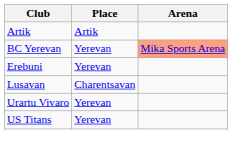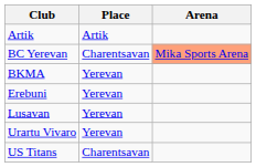 <table class="wikitable sortable">
 <tr>
 <th>Club</th>
 <th>Place</th>
 <th>Arena</th>
 </tr>
 <tr>
 <td><a href='#'>Artik</a></td>
 <td><a href='#'>Artik</a></td>
 <td></td>
 </tr>
 <tr>
 <td><a href='#'>BC Yerevan</a></td>
+<td><a href='#'>Charentsavan</a></td>
+<td style="background: lightsalmon;"><a href='#'>Mika Sports Arena</a></td>
+</tr>
+<tr>
+<td><a href='#'>BKMA</a></td>
 <td><a href='#'>Yerevan</a></td>
-<td style="background: lightsalmon;"><a href='#'>Mika Sports Arena</a></td>
+<td></td>
 </tr>
 <tr>
 <td><a href='#'>Erebuni</a></td>
 <td><a href='#'>Yerevan</a></td>
 <td></td>
 </tr>
 <tr>
 <td><a href='#'>Lusavan</a></td>
-<td><a href='#'>Charentsavan</a></td>
+<td><a href='#'>Yerevan</a></td>
 <td></td>
 </tr>
 <tr>
 <td><a href='#'>Urartu Vivaro</a></td>
 <td><a href='#'>Yerevan</a></td>
 <td></td>
 </tr>
 <tr>
 <td><a href='#'>US Titans</a></td>
-<td><a href='#'>Yerevan</a></td>
+<td><a href='#'>Charentsavan</a></td>
 <td></td>
 </tr>
 </table>
